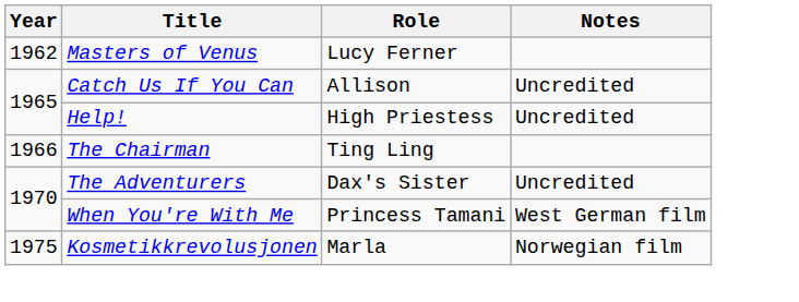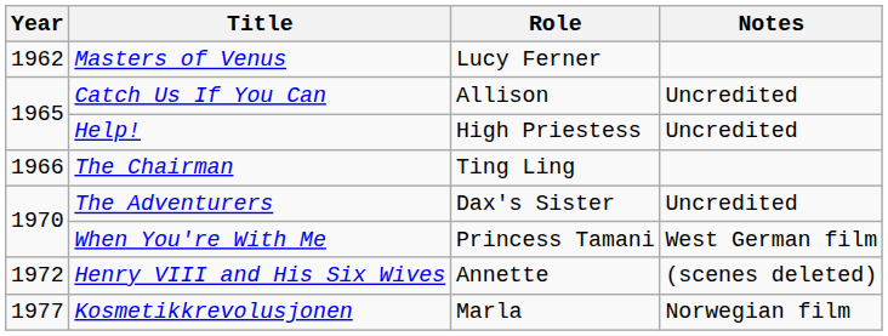 <table class="wikitable sortable jquery-tablesorter">
 <tr>
 <th>Year</th>
 <th>Title</th>
 <th>Role</th>
 <th>Notes</th>
 </tr>
 <tr>
 <td>1962</td>
 <td><em><a href='#'>Masters of Venus</a></em></td>
 <td>Lucy Ferner</td>
 <td></td>
 </tr>
 <tr>
 <td rowspan="2">1965</td>
 <td><em><a href='#'>Catch Us If You Can</a></em></td>
 <td>Allison</td>
 <td>Uncredited</td>
 </tr>
 <tr>
 <td><em><a href='#'>Help!</a></em></td>
 <td>High Priestess</td>
 <td>Uncredited</td>
 </tr>
 <tr>
 <td>1966</td>
 <td><em><a href='#'>The Chairman</a></em></td>
 <td>Ting Ling</td>
 <td></td>
 </tr>
 <tr>
 <td rowspan="2">1970</td>
 <td><em><a href='#'>The Adventurers</a></em></td>
 <td>Dax's Sister</td>
 <td>Uncredited</td>
 </tr>
 <tr>
 <td><em><a href='#'>When You're With Me</a></em></td>
 <td>Princess Tamani</td>
 <td>West German film</td>
 </tr>
 <tr>
-<td>1975</td>
+<td>1972</td>
+<td><em><a href='#'>Henry VIII and His Six Wives</a></em></td>
+<td>Annette</td>
+<td>(scenes deleted)</td>
+</tr>
+<tr>
+<td>1977</td>
 <td><em><a href='#'>Kosmetikkrevolusjonen</a></em></td>
 <td>Marla</td>
 <td>Norwegian film</td>
 </tr>
 </table>
